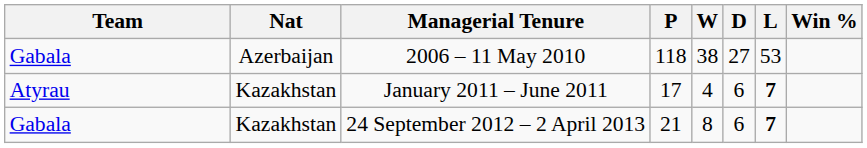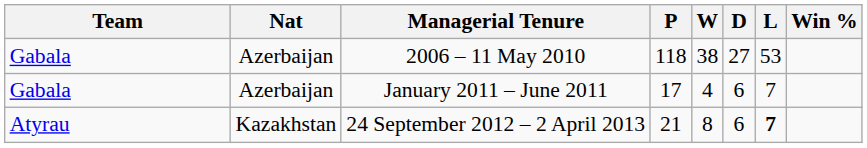 <table class="wikitable sortable" style="text-align: center;">
 <tr>
 <th style="width:10em">Team</th>
 <th>Nat</th>
 <th>Managerial Tenure</th>
 <th>P</th>
 <th>W</th>
 <th>D</th>
 <th>L</th>
 <th>Win %</th>
 </tr>
 <tr>
 <td align="left"><a href='#'>Gabala</a></td>
 <td>Azerbaijan</td>
 <td>2006 – 11 May 2010</td>
 <td>118</td>
 <td>38</td>
 <td>27</td>
 <td>53</td>
 <td></td>
 </tr>
 <tr>
-<td align="left"><a href='#'>Atyrau</a></td>
-<td>Kazakhstan</td>
+<td align="left"><a href='#'>Gabala</a></td>
+<td>Azerbaijan</td>
 <td>January 2011 – June 2011</td>
 <td>17</td>
 <td>4</td>
 <td>6</td>
-<td><strong>7</strong></td>
+<td>7</td>
 <td></td>
 </tr>
 <tr>
-<td align="left"><a href='#'>Gabala</a></td>
+<td align="left"><a href='#'>Atyrau</a></td>
 <td>Kazakhstan</td>
 <td>24 September 2012 – 2 April 2013</td>
 <td>21</td>
 <td>8</td>
 <td>6</td>
 <td><strong>7</strong></td>
 <td></td>
 </tr>
 </table>
